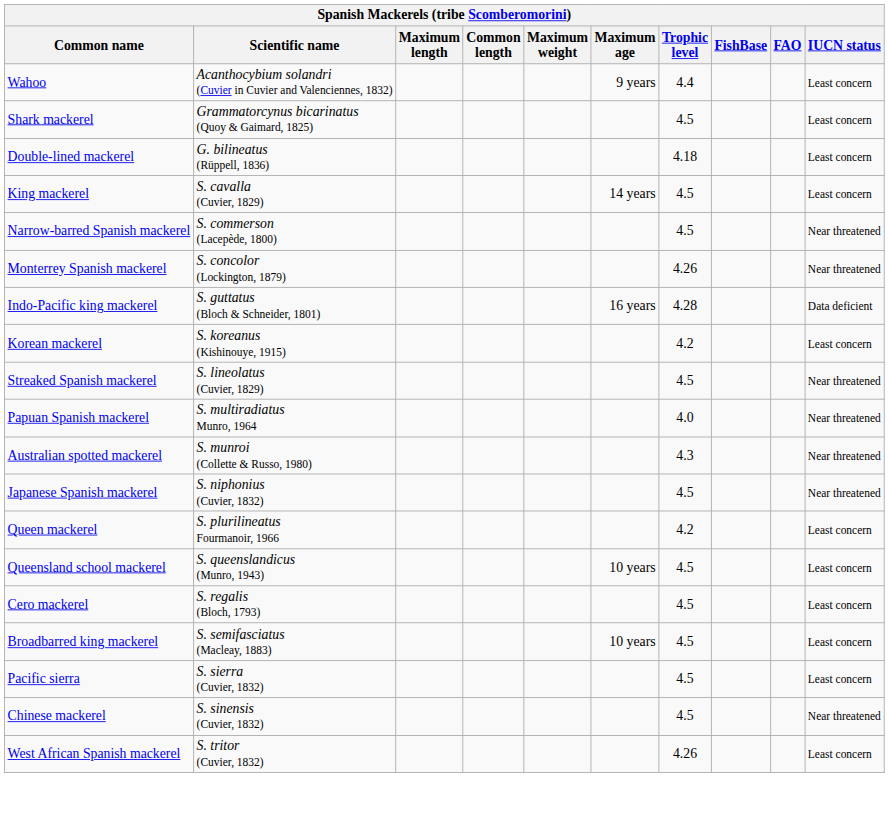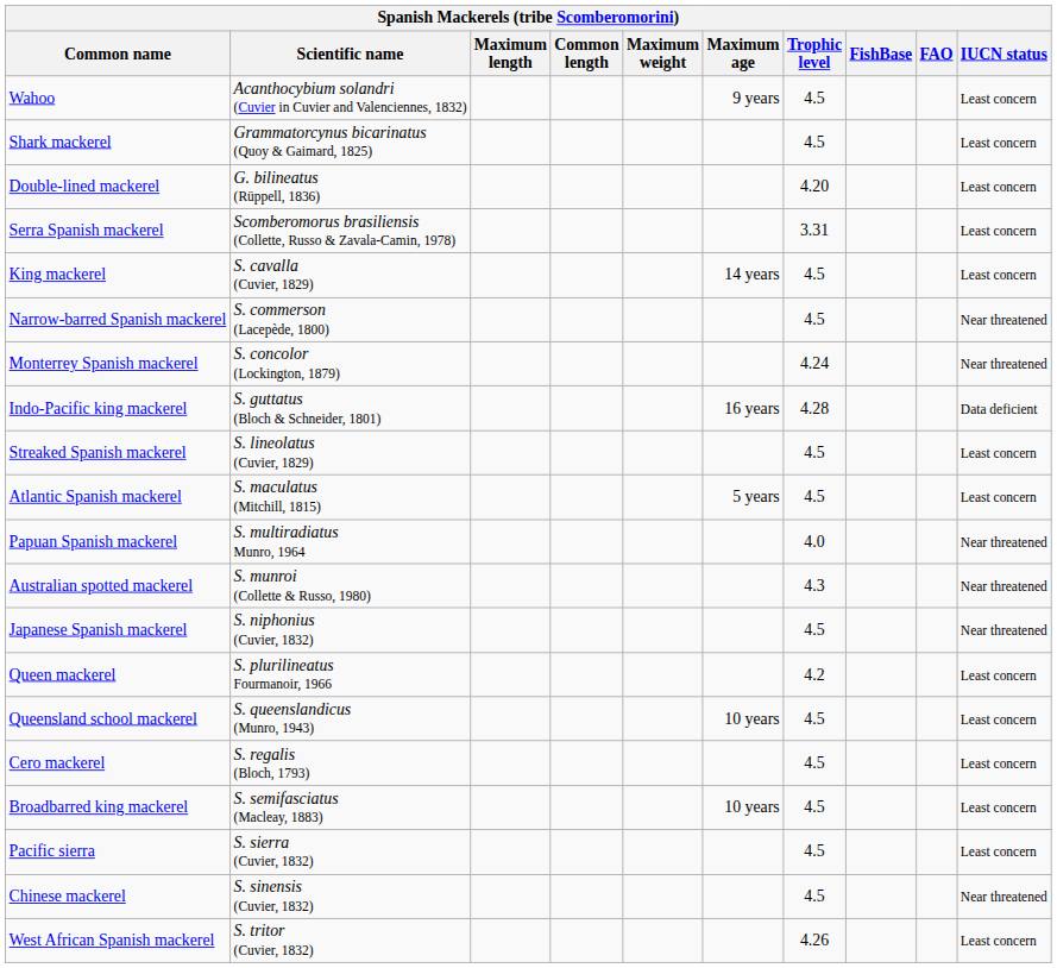 <table class="wikitable collapsible">
 <tr>
 <th colspan="10">Spanish Mackerels (tribe <a href='#'>Scomberomorini</a>)</th>
 </tr>
 <tr>
 <th>Common name</th>
 <th>Scientific name</th>
 <th>Maximum<br>length</th>
 <th>Common<br>length</th>
 <th>Maximum<br>weight</th>
 <th>Maximum<br>age</th>
 <th><a href='#'>Trophic<br>level</a></th>
 <th><a href='#'>FishBase</a></th>
 <th><a href='#'>FAO</a></th>
 <th><a href='#'>IUCN status</a></th>
 </tr>
 <tr>
 <td><a href='#'>Wahoo</a></td>
 <td><em>Acanthocybium solandri</em><br><small>(<a href='#'>Cuvier</a> in Cuvier and Valenciennes, 1832)</small></td>
 <td align="right"></td>
 <td align="right"></td>
 <td align="right"></td>
 <td align="right">9 years</td>
-<td align="center">4.4</td>
+<td align="center">4.5</td>
 <td align="center"></td>
 <td align="center"></td>
 <td> <small>Least concern</small></td>
 </tr>
 <tr>
 <td><a href='#'>Shark mackerel</a></td>
 <td><em>Grammatorcynus bicarinatus</em><br><small>(Quoy & Gaimard, 1825)</small></td>
 <td align="right"></td>
 <td align="right"></td>
 <td align="right"></td>
 <td align="right"></td>
 <td align="center">4.5</td>
 <td align="center"></td>
 <td align="center"></td>
 <td> <small>Least concern</small></td>
 </tr>
 <tr>
 <td><a href='#'>Double-lined mackerel</a></td>
 <td><em>G. bilineatus</em><br><small>(Rüppell, 1836)</small></td>
 <td align="right"></td>
 <td align="right"></td>
 <td align="right"></td>
 <td align="right"></td>
-<td align="center">4.18</td>
+<td align="center">4.20</td>
+<td align="center"></td>
+<td align="center"></td>
+<td> <small>Least concern</small></td>
+</tr>
+<tr>
+<td><a href='#'>Serra Spanish mackerel</a></td>
+<td><em>Scomberomorus brasiliensis</em><br><small>(Collette, Russo & Zavala-Camin, 1978)</small></td>
+<td align="right"></td>
+<td align="right"></td>
+<td align="right"></td>
+<td align="right"></td>
+<td align="center">3.31</td>
 <td align="center"></td>
 <td align="center"></td>
 <td> <small>Least concern</small></td>
 </tr>
 <tr>
 <td><a href='#'>King mackerel</a></td>
 <td><em>S. cavalla</em><br><small>(Cuvier, 1829)</small></td>
 <td align="right"></td>
 <td align="right"></td>
 <td align="right"></td>
 <td align="right">14 years</td>
 <td align="center">4.5</td>
 <td align="center"></td>
 <td align="center"></td>
 <td> <small>Least concern</small></td>
 </tr>
 <tr>
 <td><a href='#'>Narrow-barred Spanish mackerel</a></td>
 <td><em>S. commerson</em><br><small>(Lacepède, 1800)</small></td>
 <td align="right"></td>
 <td align="right"></td>
 <td align="right"></td>
 <td align="right"></td>
 <td align="center">4.5</td>
 <td align="center"></td>
 <td align="center"></td>
 <td> <small>Near threatened</small></td>
 </tr>
 <tr>
 <td><a href='#'>Monterrey Spanish mackerel</a></td>
 <td><em>S. concolor</em><br><small>(Lockington, 1879)</small></td>
 <td align="right"></td>
 <td align="right"></td>
 <td align="right"></td>
 <td align="right"></td>
-<td align="center">4.26</td>
+<td align="center">4.24</td>
 <td align="center"></td>
 <td align="center"></td>
 <td> <small>Near threatened</small></td>
 </tr>
 <tr>
 <td><a href='#'>Indo-Pacific king mackerel</a></td>
 <td><em>S. guttatus</em><br><small>(Bloch & Schneider, 1801)</small></td>
 <td align="right"></td>
 <td align="right"></td>
 <td align="right"></td>
 <td align="right">16 years</td>
 <td align="center">4.28</td>
 <td align="center"></td>
 <td align="center"></td>
 <td> <small>Data deficient</small></td>
 </tr>
 <tr>
-<td><a href='#'>Korean mackerel</a></td>
-<td><em>S. koreanus</em><br><small>(Kishinouye, 1915)</small></td>
-<td align="right"></td>
-<td align="right"></td>
-<td align="right"></td>
-<td align="right"></td>
-<td align="center">4.2</td>
-<td align="center"></td>
-<td align="center"></td>
-<td> <small>Least concern</small></td>
-</tr>
-<tr>
 <td><a href='#'>Streaked Spanish mackerel</a></td>
 <td><em>S. lineolatus</em><br><small>(Cuvier, 1829)</small></td>
 <td align="right"></td>
 <td align="right"></td>
 <td align="right"></td>
 <td align="right"></td>
 <td align="center">4.5</td>
 <td align="center"></td>
 <td align="center"></td>
-<td> <small>Near threatened</small></td>
+<td> <small>Least concern</small></td>
+</tr>
+<tr>
+<td><a href='#'>Atlantic Spanish mackerel</a></td>
+<td><em>S. maculatus</em><br><small>(Mitchill, 1815)</small></td>
+<td align="right"></td>
+<td align="right"></td>
+<td align="right"></td>
+<td align="right">5 years</td>
+<td align="center">4.5</td>
+<td align="center"></td>
+<td align="center"></td>
+<td> <small>Least concern</small></td>
 </tr>
 <tr>
 <td><a href='#'>Papuan Spanish mackerel</a></td>
 <td><em>S. multiradiatus</em><br><small>Munro, 1964</small></td>
 <td align="right"></td>
 <td align="right"></td>
 <td align="right"></td>
 <td align="right"></td>
 <td align="center">4.0</td>
 <td align="center"></td>
 <td align="center"></td>
 <td> <small>Near threatened</small></td>
 </tr>
 <tr>
 <td><a href='#'>Australian spotted mackerel</a></td>
 <td><em>S. munroi</em><br><small>(Collette & Russo, 1980)</small></td>
 <td align="right"></td>
 <td align="right"></td>
 <td align="right"></td>
 <td align="right"></td>
 <td align="center">4.3</td>
 <td align="center"></td>
 <td align="center"></td>
 <td> <small>Near threatened</small></td>
 </tr>
 <tr>
 <td><a href='#'>Japanese Spanish mackerel</a></td>
 <td><em>S. niphonius</em><br><small>(Cuvier, 1832)</small></td>
 <td align="right"></td>
 <td align="right"></td>
 <td align="right"></td>
 <td align="right"></td>
 <td align="center">4.5</td>
 <td align="center"></td>
 <td align="center"></td>
 <td> <small>Near threatened</small></td>
 </tr>
 <tr>
 <td><a href='#'>Queen mackerel</a></td>
 <td><em>S. plurilineatus</em><br><small>Fourmanoir, 1966</small></td>
 <td align="right"></td>
 <td align="right"></td>
 <td align="right"></td>
 <td align="right"></td>
 <td align="center">4.2</td>
 <td align="center"></td>
 <td align="center"></td>
 <td> <small>Least concern</small></td>
 </tr>
 <tr>
 <td><a href='#'>Queensland school mackerel</a></td>
 <td><em>S. queenslandicus</em><br><small>(Munro, 1943)</small></td>
 <td align="right"></td>
 <td align="right"></td>
 <td align="right"></td>
 <td align="right">10 years</td>
 <td align="center">4.5</td>
 <td align="center"></td>
 <td align="center"></td>
 <td> <small>Least concern</small></td>
 </tr>
 <tr>
 <td><a href='#'>Cero mackerel</a></td>
 <td><em>S. regalis</em><br><small>(Bloch, 1793)</small></td>
 <td align="right"></td>
 <td align="right"></td>
 <td align="right"></td>
 <td align="right"></td>
 <td align="center">4.5</td>
 <td align="center"></td>
 <td align="center"></td>
 <td> <small>Least concern</small></td>
 </tr>
 <tr>
 <td><a href='#'>Broadbarred king mackerel</a></td>
 <td><em>S. semifasciatus</em><br><small>(Macleay, 1883)</small></td>
 <td align="right"></td>
 <td align="right"></td>
 <td align="right"></td>
 <td align="right">10 years</td>
 <td align="center">4.5</td>
 <td align="center"></td>
 <td align="center"></td>
 <td> <small>Least concern</small></td>
 </tr>
 <tr>
 <td><a href='#'>Pacific sierra</a></td>
 <td><em>S. sierra</em><br><small>(Cuvier, 1832)</small></td>
 <td align="right"></td>
 <td align="right"></td>
 <td align="right"></td>
 <td align="right"></td>
 <td align="center">4.5</td>
 <td align="center"></td>
 <td align="center"></td>
 <td> <small>Least concern</small></td>
 </tr>
 <tr>
 <td><a href='#'>Chinese mackerel</a></td>
 <td><em>S. sinensis</em><br><small>(Cuvier, 1832)</small></td>
 <td align="right"></td>
 <td align="right"></td>
 <td align="right"></td>
 <td align="right"></td>
 <td align="center">4.5</td>
 <td align="center"></td>
 <td align="center"></td>
 <td> <small>Near threatened</small></td>
 </tr>
 <tr>
 <td><a href='#'>West African Spanish mackerel</a></td>
 <td><em>S. tritor</em><br><small>(Cuvier, 1832)</small></td>
 <td align="right"></td>
 <td align="right"></td>
 <td align="right"></td>
 <td align="right"></td>
 <td align="center">4.26</td>
 <td align="center"></td>
 <td align="center"></td>
 <td> <small>Least concern</small></td>
 </tr>
 </table>
